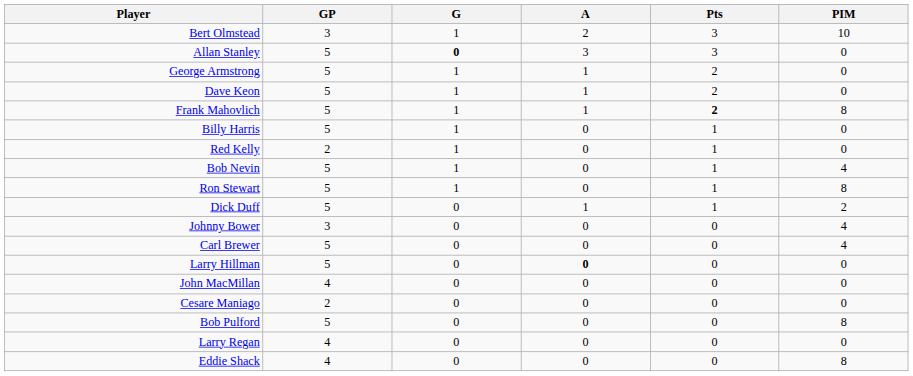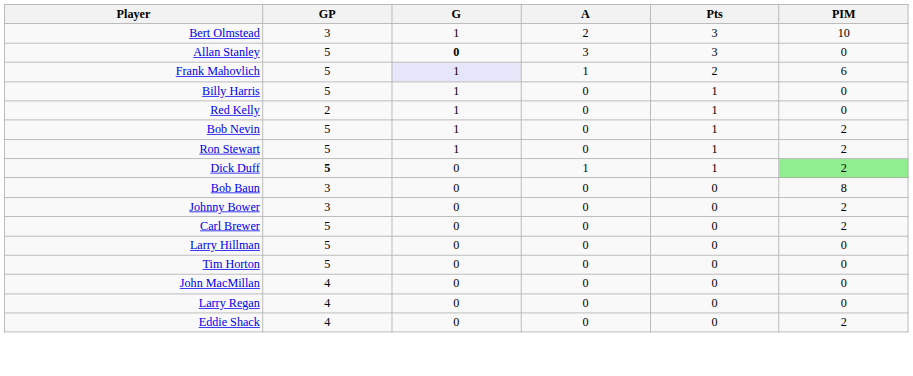 <table class="wikitable sortable" width="60%">
 <tr ALIGN="center">
 <th bgcolor="#DDDDFF" width="10%">Player</th>
 <th bgcolor="#DDDDFF" width="5%">GP</th>
 <th bgcolor="#DDDDFF" width="5%">G</th>
 <th bgcolor="#DDDDFF" width="5%">A</th>
 <th bgcolor="#DDDDFF" width="5%">Pts</th>
 <th bgcolor="#DDDDFF" width="5%">PIM</th>
 </tr>
 <tr align="center">
 <td align="right"><a href='#'>Bert Olmstead</a></td>
 <td>3</td>
 <td>1</td>
 <td>2</td>
 <td>3</td>
 <td>10</td>
 </tr>
 <tr align="center">
 <td align="right"><a href='#'>Allan Stanley</a></td>
 <td>5</td>
 <td><strong>0</strong></td>
 <td>3</td>
 <td>3</td>
 <td>0</td>
 </tr>
 <tr align="center">
-<td align="right"><a href='#'>George Armstrong</a></td>
+<td align="right"><a href='#'>Frank Mahovlich</a></td>
 <td>5</td>
-<td>1</td>
+<td style="background: lavender;">1</td>
 <td>1</td>
 <td>2</td>
-<td>0</td>
-</tr>
-<tr align="center">
-<td align="right"><a href='#'>Dave Keon</a></td>
-<td>5</td>
-<td>1</td>
-<td>1</td>
-<td>2</td>
-<td>0</td>
-</tr>
-<tr align="center">
-<td align="right"><a href='#'>Frank Mahovlich</a></td>
-<td>5</td>
-<td>1</td>
-<td>1</td>
-<td><strong>2</strong></td>
-<td>8</td>
+<td>6</td>
 </tr>
 <tr align="center">
 <td align="right"><a href='#'>Billy Harris</a></td>
 <td>5</td>
 <td>1</td>
 <td>0</td>
 <td>1</td>
 <td>0</td>
 </tr>
 <tr align="center">
 <td align="right"><a href='#'>Red Kelly</a></td>
 <td>2</td>
 <td>1</td>
 <td>0</td>
 <td>1</td>
 <td>0</td>
 </tr>
 <tr align="center">
 <td align="right"><a href='#'>Bob Nevin</a></td>
 <td>5</td>
 <td>1</td>
 <td>0</td>
 <td>1</td>
-<td>4</td>
+<td>2</td>
 </tr>
 <tr align="center">
 <td align="right"><a href='#'>Ron Stewart</a></td>
 <td>5</td>
 <td>1</td>
 <td>0</td>
 <td>1</td>
-<td>8</td>
+<td>2</td>
 </tr>
 <tr align="center">
 <td align="right"><a href='#'>Dick Duff</a></td>
-<td>5</td>
+<td><strong>5</strong></td>
 <td>0</td>
 <td>1</td>
 <td>1</td>
-<td>2</td>
+<td style="background: lightgreen;">2</td>
+</tr>
+<tr align="center">
+<td align="right"><a href='#'>Bob Baun</a></td>
+<td>3</td>
+<td>0</td>
+<td>0</td>
+<td>0</td>
+<td>8</td>
 </tr>
 <tr align="center">
 <td align="right"><a href='#'>Johnny Bower</a></td>
 <td>3</td>
 <td>0</td>
 <td>0</td>
 <td>0</td>
-<td>4</td>
+<td>2</td>
 </tr>
 <tr align="center">
 <td align="right"><a href='#'>Carl Brewer</a></td>
 <td>5</td>
 <td>0</td>
 <td>0</td>
 <td>0</td>
-<td>4</td>
+<td>2</td>
 </tr>
 <tr align="center">
 <td align="right"><a href='#'>Larry Hillman</a></td>
 <td>5</td>
 <td>0</td>
-<td><strong>0</strong></td>
+<td>0</td>
+<td>0</td>
+<td>0</td>
+</tr>
+<tr align="center">
+<td align="right"><a href='#'>Tim Horton</a></td>
+<td>5</td>
+<td>0</td>
+<td>0</td>
 <td>0</td>
 <td>0</td>
 </tr>
 <tr align="center">
 <td align="right"><a href='#'>John MacMillan</a></td>
 <td>4</td>
 <td>0</td>
 <td>0</td>
 <td>0</td>
 <td>0</td>
-</tr>
-<tr align="center">
-<td align="right"><a href='#'>Cesare Maniago</a></td>
-<td>2</td>
-<td>0</td>
-<td>0</td>
-<td>0</td>
-<td>0</td>
-</tr>
-<tr align="center">
-<td align="right"><a href='#'>Bob Pulford</a></td>
-<td>5</td>
-<td>0</td>
-<td>0</td>
-<td>0</td>
-<td>8</td>
 </tr>
 <tr align="center">
 <td align="right"><a href='#'>Larry Regan</a></td>
 <td>4</td>
 <td>0</td>
 <td>0</td>
 <td>0</td>
 <td>0</td>
 </tr>
 <tr align="center">
 <td align="right"><a href='#'>Eddie Shack</a></td>
 <td>4</td>
 <td>0</td>
 <td>0</td>
 <td>0</td>
-<td>8</td>
+<td>2</td>
 </tr>
 </table>
